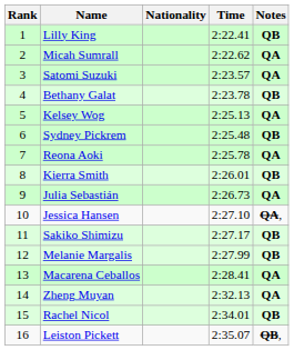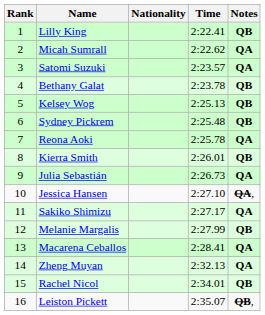 <table class="wikitable sortable" style="text-align:center">
 <tr>
 <th>Rank</th>
 <th>Name</th>
 <th>Nationality</th>
 <th>Time</th>
 <th>Notes</th>
 </tr>
 <tr bgcolor=ccffcc>
 <td>1</td>
 <td align=left><a href='#'>Lilly King</a></td>
 <td align=left></td>
 <td>2:22.41</td>
 <td><strong>QB</strong></td>
 </tr>
 <tr bgcolor=ccffcc>
 <td>2</td>
 <td align=left><a href='#'>Micah Sumrall</a></td>
 <td align=left></td>
 <td>2:22.62</td>
 <td><strong>QA</strong></td>
 </tr>
 <tr bgcolor=ccffcc>
 <td>3</td>
 <td align=left><a href='#'>Satomi Suzuki</a></td>
 <td align=left></td>
 <td>2:23.57</td>
 <td><strong>QA</strong></td>
 </tr>
 <tr bgcolor=ddffdd>
 <td>4</td>
 <td align=left><a href='#'>Bethany Galat</a></td>
 <td align=left></td>
 <td>2:23.78</td>
 <td><strong>QB</strong></td>
 </tr>
 <tr bgcolor=ccffcc>
 <td>5</td>
 <td align=left><a href='#'>Kelsey Wog</a></td>
 <td align=left></td>
 <td>2:25.13</td>
-<td><strong>QA</strong></td>
+<td><strong>QB</strong></td>
 </tr>
 <tr bgcolor=ccffcc>
 <td>6</td>
 <td align=left><a href='#'>Sydney Pickrem</a></td>
 <td align=left></td>
 <td>2:25.48</td>
 <td><strong>QB</strong></td>
 </tr>
 <tr bgcolor=ccffcc>
 <td>7</td>
 <td align=left><a href='#'>Reona Aoki</a></td>
 <td align=left></td>
 <td>2:25.78</td>
 <td><strong>QA</strong></td>
 </tr>
 <tr bgcolor=ddffdd>
 <td>8</td>
 <td align=left><a href='#'>Kierra Smith</a></td>
 <td align=left></td>
 <td>2:26.01</td>
 <td><strong>QB</strong></td>
 </tr>
 <tr bgcolor=ccffcc>
 <td>9</td>
 <td align=left><a href='#'>Julia Sebastián</a></td>
 <td align=left></td>
 <td>2:26.73</td>
 <td><strong>QA</strong></td>
 </tr>
 <tr>
 <td>10</td>
 <td align=left><a href='#'>Jessica Hansen</a></td>
 <td align=left></td>
 <td>2:27.10</td>
 <td><s><strong>QA</strong></s>, </td>
 </tr>
 <tr bgcolor=ddffdd>
 <td>11</td>
 <td align=left><a href='#'>Sakiko Shimizu</a></td>
 <td align=left></td>
 <td>2:27.17</td>
-<td><strong>QB</strong></td>
+<td><strong>QA</strong></td>
 </tr>
 <tr bgcolor=ddffdd>
 <td>12</td>
 <td align=left><a href='#'>Melanie Margalis</a></td>
 <td align=left></td>
 <td>2:27.99</td>
 <td><strong>QB</strong></td>
 </tr>
 <tr bgcolor=ccffcc>
 <td>13</td>
 <td align=left><a href='#'>Macarena Ceballos</a></td>
 <td align=left></td>
 <td>2:28.41</td>
 <td><strong>QA</strong></td>
 </tr>
 <tr bgcolor=ddffdd>
 <td>14</td>
 <td align=left><a href='#'>Zheng Muyan</a></td>
 <td align=left></td>
 <td>2:32.13</td>
 <td><strong>QA</strong></td>
 </tr>
 <tr bgcolor=ddffdd>
 <td>15</td>
 <td align=left><a href='#'>Rachel Nicol</a></td>
 <td align=left></td>
 <td>2:34.01</td>
 <td><strong>QB</strong></td>
 </tr>
 <tr>
 <td>16</td>
 <td align=left><a href='#'>Leiston Pickett</a></td>
 <td align=left></td>
 <td>2:35.07</td>
 <td><s><strong>QB</strong></s>, </td>
 </tr>
 </table>
